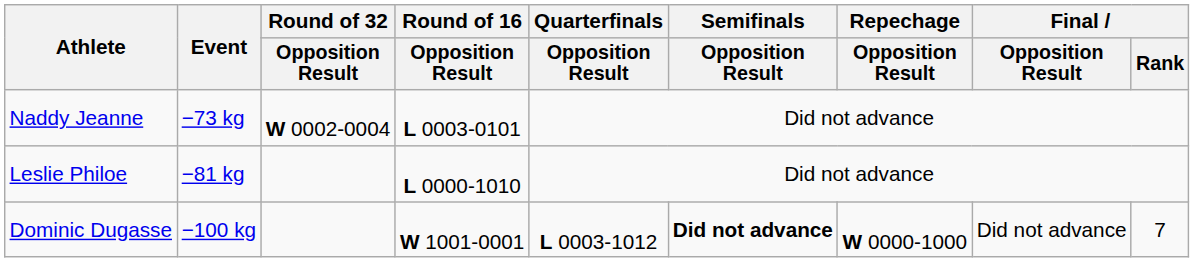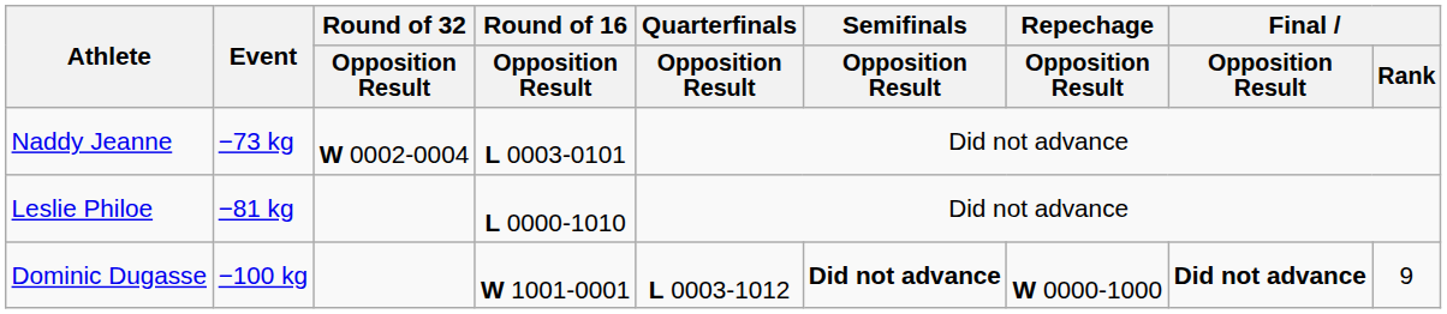 <table class="wikitable" style="font-size:90%;">
 <tr>
 <th rowspan=2>Athlete</th>
 <th rowspan=2>Event</th>
 <th>Round of 32</th>
 <th>Round of 16</th>
 <th>Quarterfinals</th>
 <th>Semifinals</th>
 <th>Repechage</th>
 <th colspan=2>Final / </th>
 </tr>
 <tr style="font-size:95%">
 <th>Opposition<br>Result</th>
 <th>Opposition<br>Result</th>
 <th>Opposition<br>Result</th>
 <th>Opposition<br>Result</th>
 <th>Opposition<br>Result</th>
 <th>Opposition<br>Result</th>
 <th>Rank</th>
 </tr>
 <tr align=center>
 <td align=left><a href='#'>Naddy Jeanne</a></td>
 <td align=left><a href='#'>−73 kg</a></td>
 <td><br><strong>W</strong> 0002-0004</td>
 <td><br><strong>L</strong> 0003-0101</td>
 <td colspan=5>Did not advance</td>
 </tr>
 <tr align=center>
 <td align=left><a href='#'>Leslie Philoe</a></td>
 <td align=left><a href='#'>−81 kg</a></td>
 <td></td>
 <td><br><strong>L</strong> 0000-1010</td>
 <td colspan=5>Did not advance</td>
 </tr>
 <tr align=center>
 <td align=left><a href='#'>Dominic Dugasse</a></td>
 <td align=left><a href='#'>−100 kg</a></td>
 <td></td>
 <td><br><strong>W</strong> 1001-0001</td>
 <td><br><strong>L</strong> 0003-1012</td>
 <td><strong>Did not advance</strong></td>
 <td><br><strong>W</strong> 0000-1000</td>
-<td>Did not advance</td>
-<td>7</td>
+<td><strong>Did not advance</strong></td>
+<td>9</td>
 </tr>
 </table>
